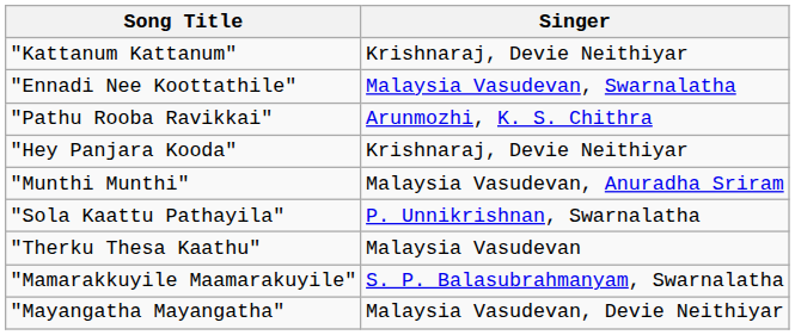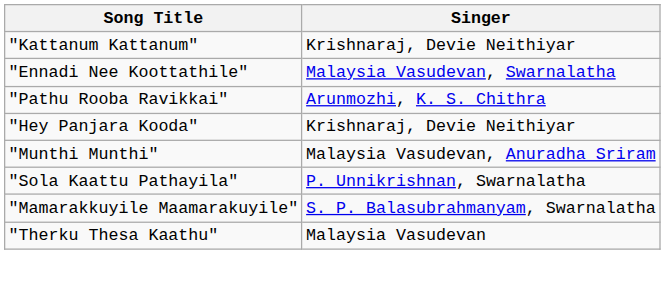 <table class="wikitable">
 <tr>
 <th>Song Title</th>
 <th>Singer</th>
 </tr>
 <tr>
 <td>"Kattanum Kattanum"</td>
 <td>Krishnaraj, Devie Neithiyar</td>
 </tr>
 <tr>
 <td>"Ennadi Nee Koottathile"</td>
 <td><a href='#'>Malaysia Vasudevan</a>, <a href='#'>Swarnalatha</a></td>
 </tr>
 <tr>
 <td>"Pathu Rooba Ravikkai"</td>
 <td><a href='#'>Arunmozhi</a>, <a href='#'>K. S. Chithra</a></td>
 </tr>
 <tr>
 <td>"Hey Panjara Kooda"</td>
 <td>Krishnaraj, Devie Neithiyar</td>
 </tr>
 <tr>
 <td>"Munthi Munthi"</td>
 <td>Malaysia Vasudevan, <a href='#'>Anuradha Sriram</a></td>
 </tr>
 <tr>
 <td>"Sola Kaattu Pathayila"</td>
 <td><a href='#'>P. Unnikrishnan</a>, Swarnalatha</td>
 </tr>
 <tr>
-<td>"Therku Thesa Kaathu"</td>
-<td>Malaysia Vasudevan</td>
-</tr>
-<tr>
 <td>"Mamarakkuyile Maamarakuyile"</td>
 <td><a href='#'>S. P. Balasubrahmanyam</a>, Swarnalatha</td>
 </tr>
 <tr>
-<td>"Mayangatha Mayangatha"</td>
-<td>Malaysia Vasudevan, Devie Neithiyar</td>
+<td>"Therku Thesa Kaathu"</td>
+<td>Malaysia Vasudevan</td>
 </tr>
 </table>
